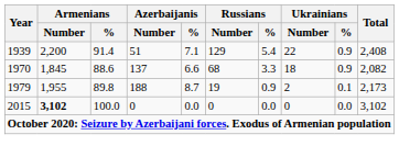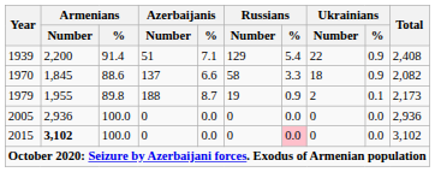 <table class="wikitable sortable">
 <tr>
 <th rowspan="2">Year</th>
 <th colspan="2">Armenians</th>
 <th colspan="2">Azerbaijanis</th>
 <th colspan="2">Russians</th>
 <th colspan="2">Ukrainians</th>
 <th rowspan="2">Total</th>
 </tr>
 <tr>
 <th>Number</th>
 <th>%</th>
 <th>Number</th>
 <th>%</th>
 <th>Number</th>
 <th>%</th>
 <th>Number</th>
 <th>%</th>
 </tr>
 <tr>
 <td>1939</td>
 <td>2,200</td>
 <td>91.4</td>
 <td>51</td>
 <td>7.1</td>
 <td>129</td>
 <td>5.4</td>
 <td>22</td>
 <td>0.9</td>
 <td>2,408</td>
 </tr>
 <tr>
 <td>1970</td>
 <td>1,845</td>
 <td>88.6</td>
 <td>137</td>
 <td>6.6</td>
-<td>68</td>
+<td>58</td>
 <td>3.3</td>
 <td>18</td>
 <td>0.9</td>
 <td>2,082</td>
 </tr>
 <tr>
 <td>1979</td>
 <td>1,955</td>
 <td>89.8</td>
 <td>188</td>
 <td>8.7</td>
 <td>19</td>
 <td>0.9</td>
 <td>2</td>
 <td>0.1</td>
 <td>2,173</td>
 </tr>
 <tr>
+<td>2005</td>
+<td>2,936</td>
+<td>100.0</td>
+<td>0</td>
+<td>0.0</td>
+<td>0</td>
+<td>0.0</td>
+<td>0</td>
+<td>0.0</td>
+<td>2,936</td>
+</tr>
+<tr>
 <td>2015</td>
 <td><strong>3,102</strong></td>
 <td>100.0</td>
 <td>0</td>
 <td>0.0</td>
 <td>0</td>
-<td>0.0</td>
+<td style="background: pink;">0.0</td>
 <td>0</td>
 <td>0.0</td>
 <td>3,102</td>
 </tr>
 <tr>
 <td colspan="10"><strong>October 2020: <a href='#'>Seizure by Azerbaijani forces</a>. Exodus of Armenian population</strong></td>
 </tr>
 </table>
